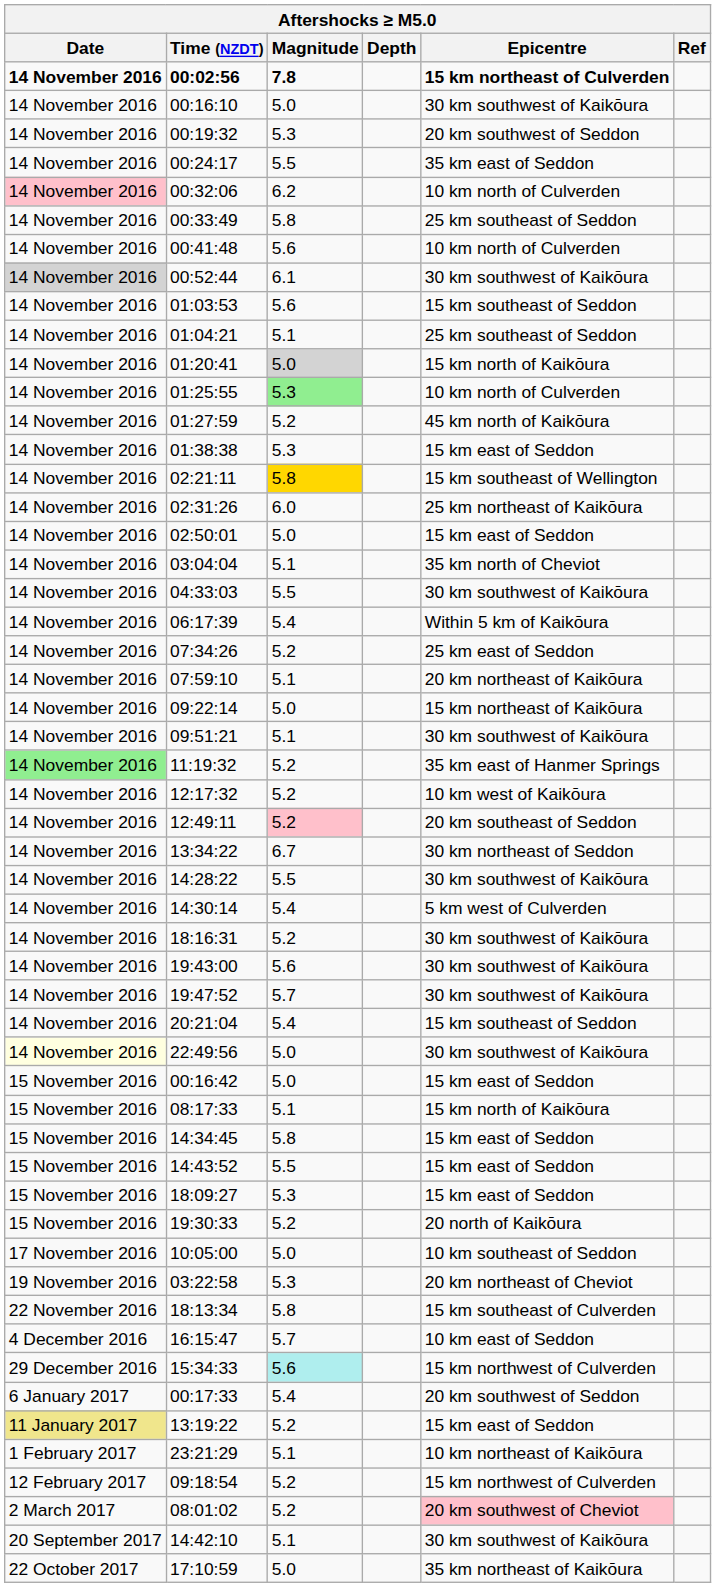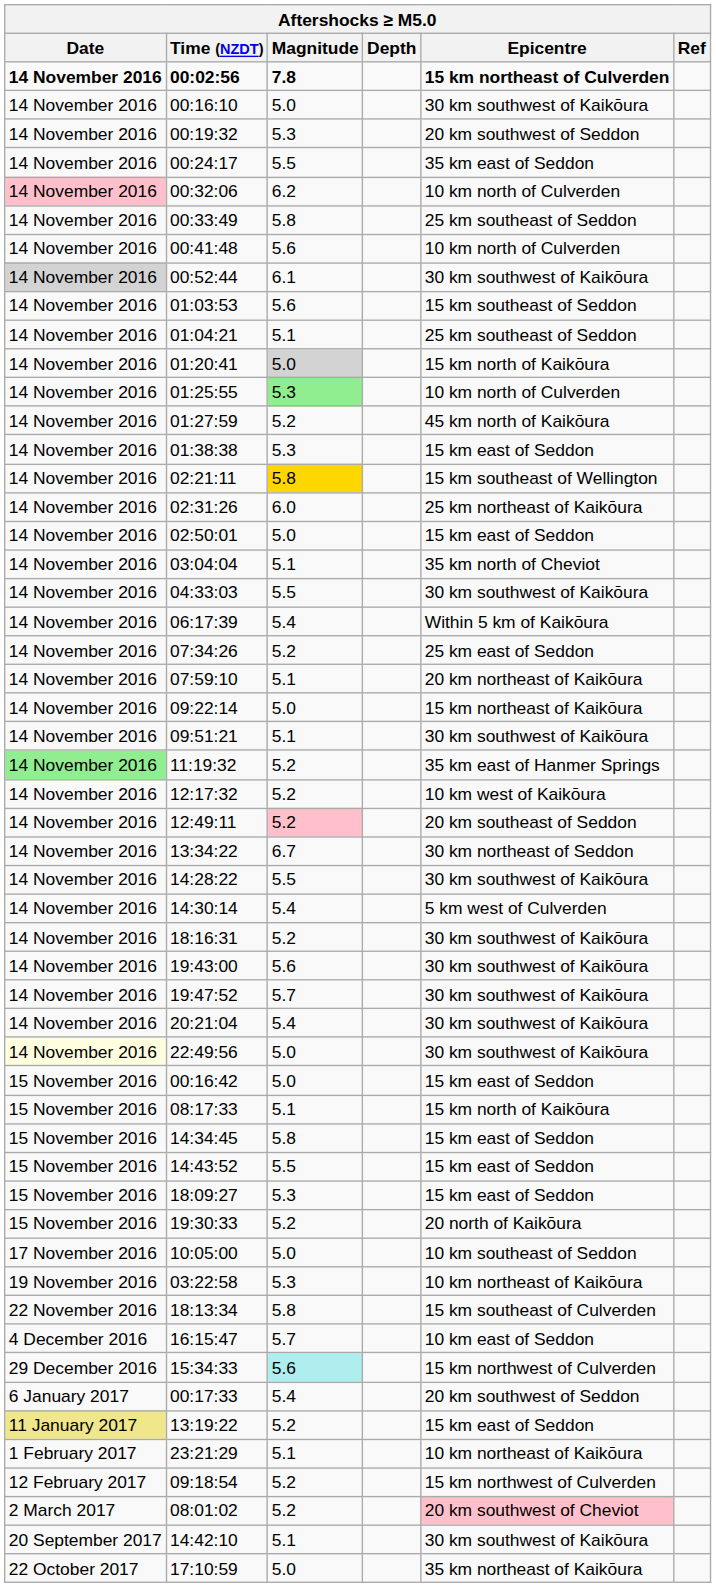 <table class="wikitable sortable collapsible collapsed" style="font-size: 80%; border-spacing: 2px; border: 1">
 <tr>
 <th colspan="6">Aftershocks ≥ M5.0</th>
 </tr>
 <tr>
 <th scope="col">Date</th>
 <th scope="col">Time <small>(<a href='#'>NZDT</a>)</small></th>
 <th scope="col">Magnitude</th>
 <th scope="col">Depth</th>
 <th>Epicentre</th>
 <th scope="col">Ref</th>
 </tr>
 <tr>
 <td><strong>14 November 2016</strong></td>
 <td><strong>00:02:56</strong></td>
 <td><strong>7.8</strong></td>
 <td><strong></strong></td>
 <td><strong>15 km northeast of Culverden</strong></td>
 <td></td>
 </tr>
 <tr>
 <td>14 November 2016</td>
 <td>00:16:10</td>
 <td>5.0</td>
 <td></td>
 <td>30 km southwest of Kaikōura</td>
 <td></td>
 </tr>
 <tr>
 <td>14 November 2016</td>
 <td>00:19:32</td>
 <td>5.3</td>
 <td></td>
 <td>20 km southwest of Seddon</td>
 <td></td>
 </tr>
 <tr>
 <td>14 November 2016</td>
 <td>00:24:17</td>
 <td>5.5</td>
 <td></td>
 <td>35 km east of Seddon</td>
 <td></td>
 </tr>
 <tr>
 <td style="background: pink;">14 November 2016</td>
 <td>00:32:06</td>
 <td>6.2</td>
 <td></td>
 <td>10 km north of Culverden</td>
 <td></td>
 </tr>
 <tr>
 <td>14 November 2016</td>
 <td>00:33:49</td>
 <td>5.8</td>
 <td></td>
 <td>25 km southeast of Seddon</td>
 <td></td>
 </tr>
 <tr>
 <td>14 November 2016</td>
 <td>00:41:48</td>
 <td>5.6</td>
 <td></td>
 <td>10 km north of Culverden</td>
 <td></td>
 </tr>
 <tr>
 <td style="background: lightgrey;">14 November 2016</td>
 <td>00:52:44</td>
 <td>6.1</td>
 <td></td>
 <td>30 km southwest of Kaikōura</td>
 <td></td>
 </tr>
 <tr>
 <td>14 November 2016</td>
 <td>01:03:53</td>
 <td>5.6</td>
 <td></td>
 <td>15 km southeast of Seddon</td>
 <td></td>
 </tr>
 <tr>
 <td>14 November 2016</td>
 <td>01:04:21</td>
 <td>5.1</td>
 <td></td>
 <td>25 km southeast of Seddon</td>
 <td></td>
 </tr>
 <tr>
 <td>14 November 2016</td>
 <td>01:20:41</td>
 <td style="background: lightgrey;">5.0</td>
 <td></td>
 <td>15 km north of Kaikōura</td>
 <td></td>
 </tr>
 <tr>
 <td>14 November 2016</td>
 <td>01:25:55</td>
 <td style="background: lightgreen;">5.3</td>
 <td></td>
 <td>10 km north of Culverden</td>
 <td></td>
 </tr>
 <tr>
 <td>14 November 2016</td>
 <td>01:27:59</td>
 <td>5.2</td>
 <td></td>
 <td>45 km north of Kaikōura</td>
 <td></td>
 </tr>
 <tr>
 <td>14 November 2016</td>
 <td>01:38:38</td>
 <td>5.3</td>
 <td></td>
 <td>15 km east of Seddon</td>
 <td></td>
 </tr>
 <tr>
 <td>14 November 2016</td>
 <td>02:21:11</td>
 <td style="background: gold;">5.8</td>
 <td></td>
 <td>15 km southeast of Wellington</td>
 <td></td>
 </tr>
 <tr>
 <td>14 November 2016</td>
 <td>02:31:26</td>
 <td>6.0</td>
 <td></td>
 <td>25 km northeast of Kaikōura</td>
 <td></td>
 </tr>
 <tr>
 <td>14 November 2016</td>
 <td>02:50:01</td>
 <td>5.0</td>
 <td></td>
 <td>15 km east of Seddon</td>
 <td></td>
 </tr>
 <tr>
 <td>14 November 2016</td>
 <td>03:04:04</td>
 <td>5.1</td>
 <td></td>
 <td>35 km north of Cheviot</td>
 <td></td>
 </tr>
 <tr>
 <td>14 November 2016</td>
 <td>04:33:03</td>
 <td>5.5</td>
 <td></td>
 <td>30 km southwest of Kaikōura</td>
 <td></td>
 </tr>
 <tr>
 <td>14 November 2016</td>
 <td>06:17:39</td>
 <td>5.4</td>
 <td></td>
 <td>Within 5 km of Kaikōura</td>
 <td></td>
 </tr>
 <tr>
 <td>14 November 2016</td>
 <td>07:34:26</td>
 <td>5.2</td>
 <td></td>
 <td>25 km east of Seddon</td>
 <td></td>
 </tr>
 <tr>
 <td>14 November 2016</td>
 <td>07:59:10</td>
 <td>5.1</td>
 <td></td>
 <td>20 km northeast of Kaikōura</td>
 <td></td>
 </tr>
 <tr>
 <td>14 November 2016</td>
 <td>09:22:14</td>
 <td>5.0</td>
 <td></td>
 <td>15 km northeast of Kaikōura</td>
 <td></td>
 </tr>
 <tr>
 <td>14 November 2016</td>
 <td>09:51:21</td>
 <td>5.1</td>
 <td></td>
 <td>30 km southwest of Kaikōura</td>
 <td></td>
 </tr>
 <tr>
 <td style="background: lightgreen;">14 November 2016</td>
 <td>11:19:32</td>
 <td>5.2</td>
 <td></td>
 <td>35 km east of Hanmer Springs</td>
 <td></td>
 </tr>
 <tr>
 <td>14 November 2016</td>
 <td>12:17:32</td>
 <td>5.2</td>
 <td></td>
 <td>10 km west of Kaikōura</td>
 <td></td>
 </tr>
 <tr>
 <td>14 November 2016</td>
 <td>12:49:11</td>
 <td style="background: pink;">5.2</td>
 <td></td>
 <td>20 km southeast of Seddon</td>
 <td></td>
 </tr>
 <tr>
 <td>14 November 2016</td>
 <td>13:34:22</td>
 <td>6.7</td>
 <td></td>
 <td>30 km northeast of Seddon</td>
 <td></td>
 </tr>
 <tr>
 <td>14 November 2016</td>
 <td>14:28:22</td>
 <td>5.5</td>
 <td></td>
 <td>30 km southwest of Kaikōura</td>
 <td></td>
 </tr>
 <tr>
 <td>14 November 2016</td>
 <td>14:30:14</td>
 <td>5.4</td>
 <td></td>
 <td>5 km west of Culverden</td>
 <td></td>
 </tr>
 <tr>
 <td>14 November 2016</td>
 <td>18:16:31</td>
 <td>5.2</td>
 <td></td>
 <td>30 km southwest of Kaikōura</td>
 <td></td>
 </tr>
 <tr>
 <td>14 November 2016</td>
 <td>19:43:00</td>
 <td>5.6</td>
 <td></td>
 <td>30 km southwest of Kaikōura</td>
 <td></td>
 </tr>
 <tr>
 <td>14 November 2016</td>
 <td>19:47:52</td>
 <td>5.7</td>
 <td></td>
 <td>30 km southwest of Kaikōura</td>
 <td></td>
 </tr>
 <tr>
 <td>14 November 2016</td>
 <td>20:21:04</td>
 <td>5.4</td>
 <td></td>
-<td>15 km southeast of Seddon</td>
+<td>30 km southwest of Kaikōura</td>
 <td></td>
 </tr>
 <tr>
 <td style="background: lightyellow;">14 November 2016</td>
 <td>22:49:56</td>
 <td>5.0</td>
 <td></td>
 <td>30 km southwest of Kaikōura</td>
 <td></td>
 </tr>
 <tr>
 <td>15 November 2016</td>
 <td>00:16:42</td>
 <td>5.0</td>
 <td></td>
 <td>15 km east of Seddon</td>
 <td></td>
 </tr>
 <tr>
 <td>15 November 2016</td>
 <td>08:17:33</td>
 <td>5.1</td>
 <td></td>
 <td>15 km north of Kaikōura</td>
 <td></td>
 </tr>
 <tr>
 <td>15 November 2016</td>
 <td>14:34:45</td>
 <td>5.8</td>
 <td></td>
 <td>15 km east of Seddon</td>
 <td></td>
 </tr>
 <tr>
 <td>15 November 2016</td>
 <td>14:43:52</td>
 <td>5.5</td>
 <td></td>
 <td>15 km east of Seddon</td>
 <td></td>
 </tr>
 <tr>
 <td>15 November 2016</td>
 <td>18:09:27</td>
 <td>5.3</td>
 <td></td>
 <td>15 km east of Seddon</td>
 <td></td>
 </tr>
 <tr>
 <td>15 November 2016</td>
 <td>19:30:33</td>
 <td>5.2</td>
 <td></td>
 <td>20 north of Kaikōura</td>
 <td></td>
 </tr>
 <tr>
 <td>17 November 2016</td>
 <td>10:05:00</td>
 <td>5.0</td>
 <td></td>
 <td>10 km southeast of Seddon</td>
 <td></td>
 </tr>
 <tr>
 <td>19 November 2016</td>
 <td>03:22:58</td>
 <td>5.3</td>
 <td></td>
-<td>20 km northeast of Cheviot</td>
+<td>10 km northeast of Kaikōura</td>
 <td></td>
 </tr>
 <tr>
 <td>22 November 2016</td>
 <td>18:13:34</td>
 <td>5.8</td>
 <td></td>
 <td>15 km southeast of Culverden</td>
 <td></td>
 </tr>
 <tr>
 <td>4 December 2016</td>
 <td>16:15:47</td>
 <td>5.7</td>
 <td></td>
 <td>10 km east of Seddon</td>
 <td></td>
 </tr>
 <tr>
 <td>29 December 2016</td>
 <td>15:34:33</td>
 <td style="background: paleturquoise;">5.6</td>
 <td></td>
 <td>15 km northwest of Culverden</td>
 <td></td>
 </tr>
 <tr>
 <td>6 January 2017</td>
 <td>00:17:33</td>
 <td>5.4</td>
 <td></td>
 <td>20 km southwest of Seddon</td>
 <td></td>
 </tr>
 <tr>
 <td style="background: khaki;">11 January 2017</td>
 <td>13:19:22</td>
 <td>5.2</td>
 <td></td>
 <td>15 km east of Seddon</td>
 <td></td>
 </tr>
 <tr>
 <td>1 February 2017</td>
 <td>23:21:29</td>
 <td>5.1</td>
 <td></td>
 <td>10 km northeast of Kaikōura</td>
 <td></td>
 </tr>
 <tr>
 <td>12 February 2017</td>
 <td>09:18:54</td>
 <td>5.2</td>
 <td></td>
 <td>15 km northwest of Culverden</td>
 <td></td>
 </tr>
 <tr>
 <td>2 March 2017</td>
 <td>08:01:02</td>
 <td>5.2</td>
 <td></td>
 <td style="background: pink;">20 km southwest of Cheviot</td>
 <td></td>
 </tr>
 <tr>
 <td>20 September 2017</td>
 <td>14:42:10</td>
 <td>5.1</td>
 <td></td>
 <td>30 km southwest of Kaikōura</td>
 <td></td>
 </tr>
 <tr>
 <td>22 October 2017</td>
 <td>17:10:59</td>
 <td>5.0</td>
 <td></td>
 <td>35 km northeast of Kaikōura</td>
 <td></td>
 </tr>
 </table>
